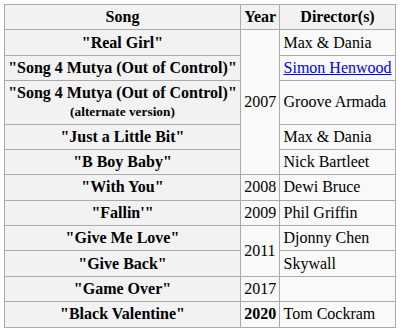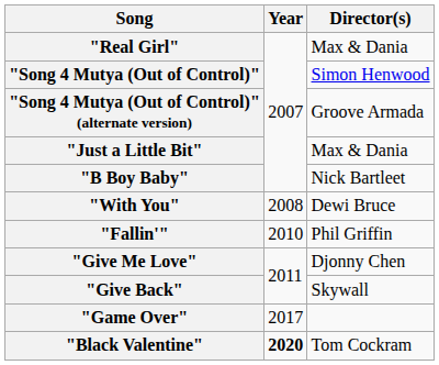 <table class="wikitable plainrowheaders">
 <tr>
 <th>Song</th>
 <th>Year</th>
 <th>Director(s)</th>
 </tr>
 <tr>
 <th scope="row">"Real Girl"</th>
 <td rowspan="5">2007</td>
 <td>Max & Dania</td>
 </tr>
 <tr>
 <th scope="row">"Song 4 Mutya (Out of Control)"</th>
 <td><a href='#'>Simon Henwood</a></td>
 </tr>
 <tr>
 <th scope="row">"Song 4 Mutya (Out of Control)"<br><small>(alternate version)</small></th>
 <td>Groove Armada</td>
 </tr>
 <tr>
 <th scope="row">"Just a Little Bit"</th>
 <td>Max & Dania</td>
 </tr>
 <tr>
 <th scope="row">"B Boy Baby"</th>
 <td>Nick Bartleet</td>
 </tr>
 <tr>
 <th scope="row">"With You"</th>
 <td>2008</td>
 <td>Dewi Bruce</td>
 </tr>
 <tr>
 <th scope="row">"Fallin'"</th>
-<td>2009</td>
+<td>2010</td>
 <td>Phil Griffin</td>
 </tr>
 <tr>
 <th scope="row">"Give Me Love"</th>
 <td rowspan="2">2011</td>
 <td>Djonny Chen</td>
 </tr>
 <tr>
 <th scope="row">"Give Back"</th>
 <td>Skywall</td>
 </tr>
 <tr>
 <th scope="row">"Game Over"</th>
 <td rowspan="1">2017</td>
 </tr>
 <tr>
 <th scope="row">"Black Valentine"</th>
 <td rowspan="1"><strong>2020</strong></td>
 <td>Tom Cockram</td>
 </tr>
 <tr>
 </tr>
 </table>
